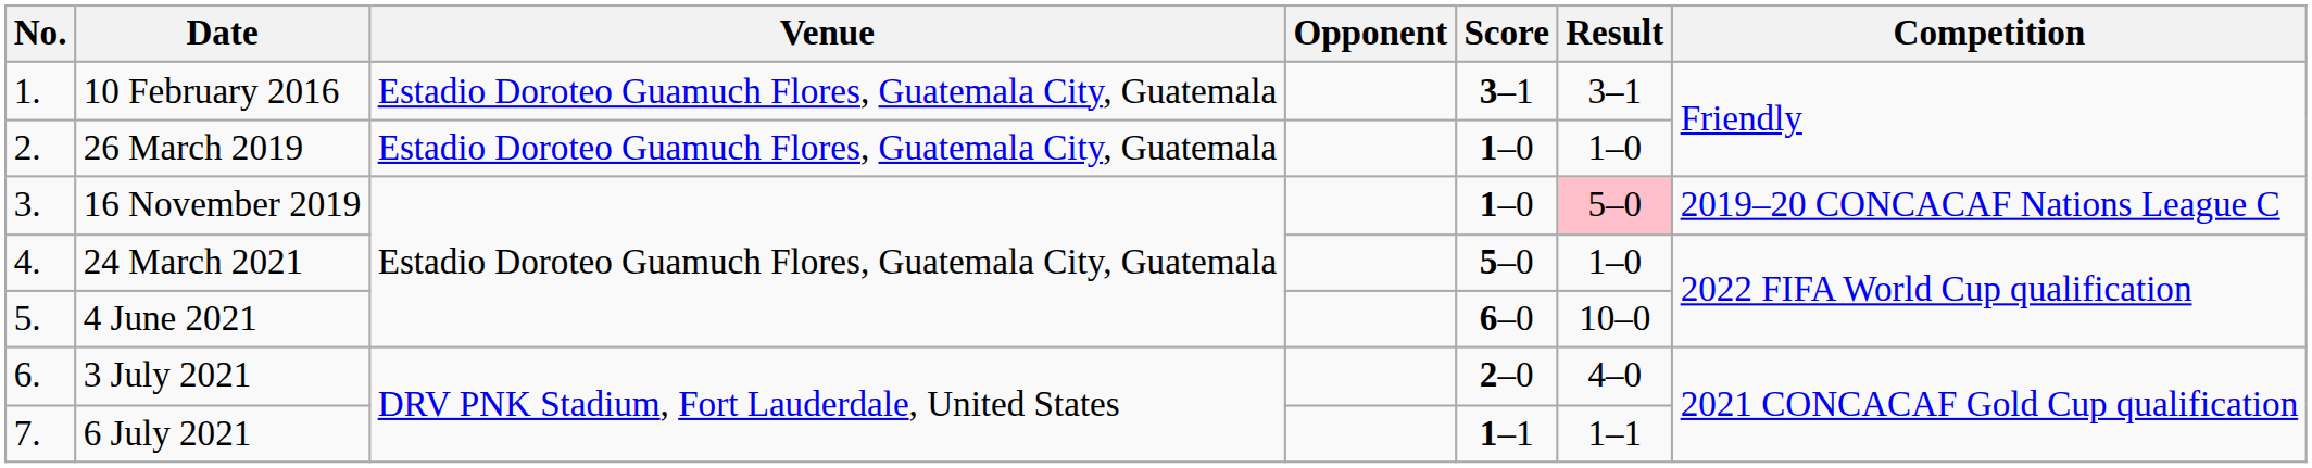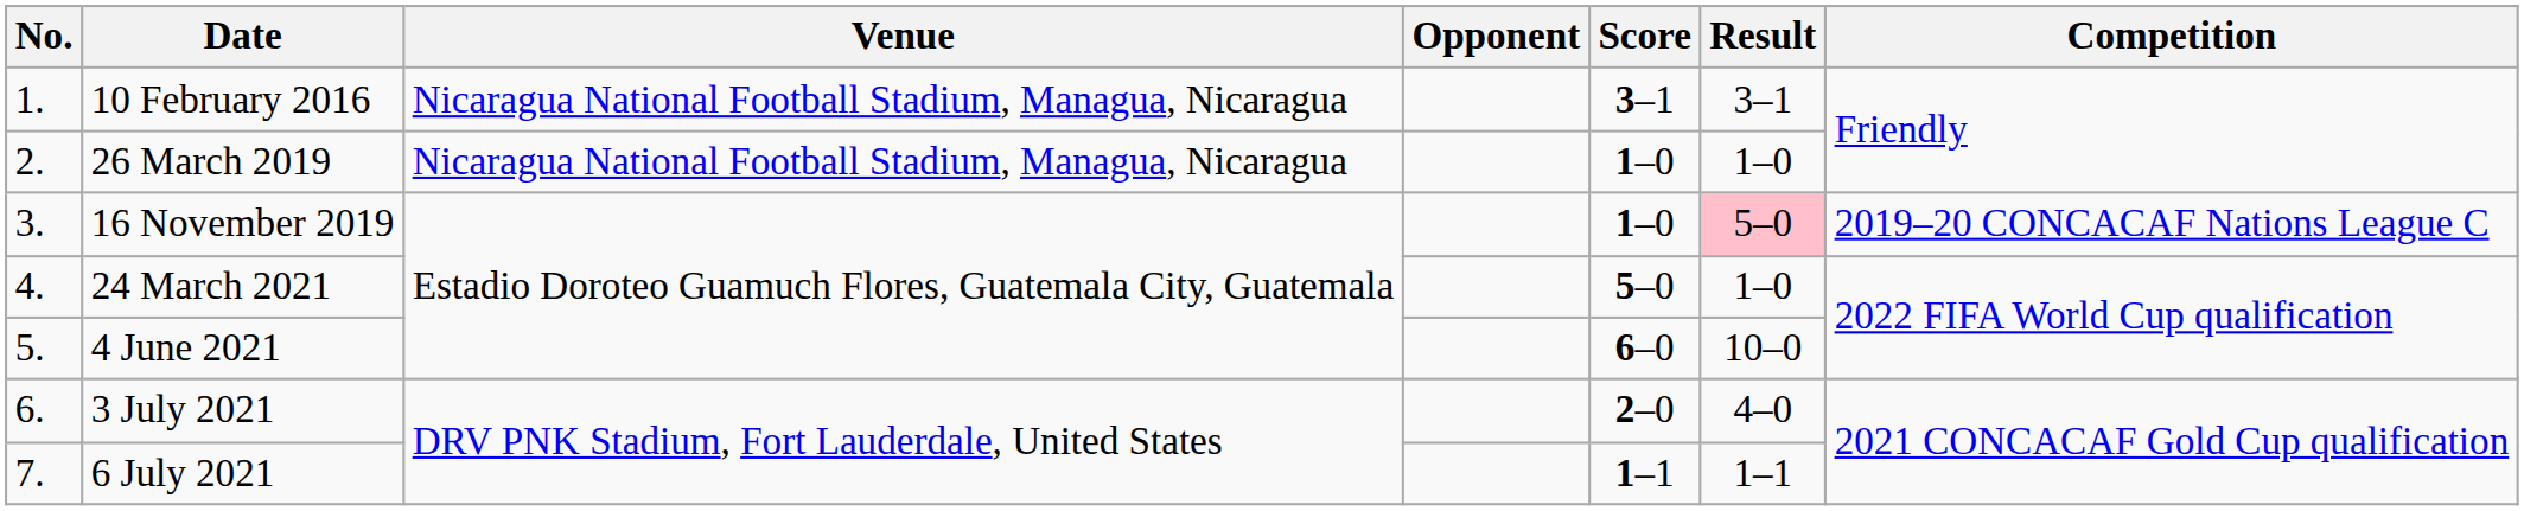 <table class="wikitable">
 <tr>
 <th>No.</th>
 <th>Date</th>
 <th>Venue</th>
 <th>Opponent</th>
 <th>Score</th>
 <th>Result</th>
 <th>Competition</th>
 </tr>
 <tr>
 <td>1.</td>
 <td>10 February 2016</td>
-<td><a href='#'>Estadio Doroteo Guamuch Flores</a>, <a href='#'>Guatemala City</a>, Guatemala</td>
+<td><a href='#'>Nicaragua National Football Stadium</a>, <a href='#'>Managua</a>, Nicaragua</td>
 <td></td>
 <td align=center><strong>3</strong>–1</td>
 <td align=center>3–1</td>
 <td rowspan=2><a href='#'>Friendly</a></td>
 </tr>
 <tr>
 <td>2.</td>
 <td>26 March 2019</td>
-<td><a href='#'>Estadio Doroteo Guamuch Flores</a>, <a href='#'>Guatemala City</a>, Guatemala</td>
+<td><a href='#'>Nicaragua National Football Stadium</a>, <a href='#'>Managua</a>, Nicaragua</td>
 <td></td>
 <td align=center><strong>1</strong>–0</td>
 <td align=center>1–0</td>
 </tr>
 <tr>
 <td>3.</td>
 <td>16 November 2019</td>
 <td rowspan=3>Estadio Doroteo Guamuch Flores, Guatemala City, Guatemala</td>
 <td></td>
 <td align=center><strong>1</strong>–0</td>
 <td align=center style="background: pink;">5–0</td>
 <td><a href='#'>2019–20 CONCACAF Nations League C</a></td>
 </tr>
 <tr>
 <td>4.</td>
 <td>24 March 2021</td>
 <td></td>
 <td align=center><strong>5</strong>–0</td>
 <td align=center>1–0</td>
 <td rowspan=2><a href='#'>2022 FIFA World Cup qualification</a></td>
 </tr>
 <tr>
 <td>5.</td>
 <td>4 June 2021</td>
 <td></td>
 <td align=center><strong>6</strong>–0</td>
 <td align=center>10–0</td>
 </tr>
 <tr>
 <td>6.</td>
 <td>3 July 2021</td>
 <td rowspan=2><a href='#'>DRV PNK Stadium</a>, <a href='#'>Fort Lauderdale</a>, United States</td>
 <td></td>
 <td align=center><strong>2</strong>–0</td>
 <td align=center>4–0</td>
 <td rowspan=2><a href='#'>2021 CONCACAF Gold Cup qualification</a></td>
 </tr>
 <tr>
 <td>7.</td>
 <td>6 July 2021</td>
 <td></td>
 <td align=center><strong>1</strong>–1</td>
 <td align=center>1–1</td>
 </tr>
 </table>
